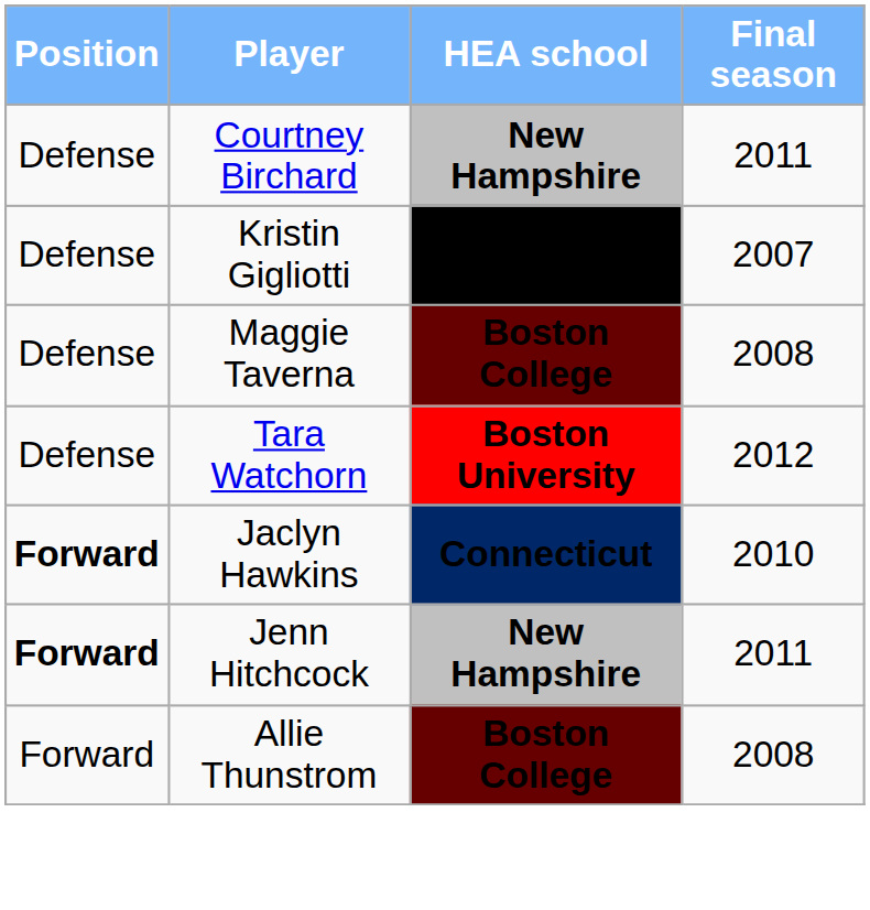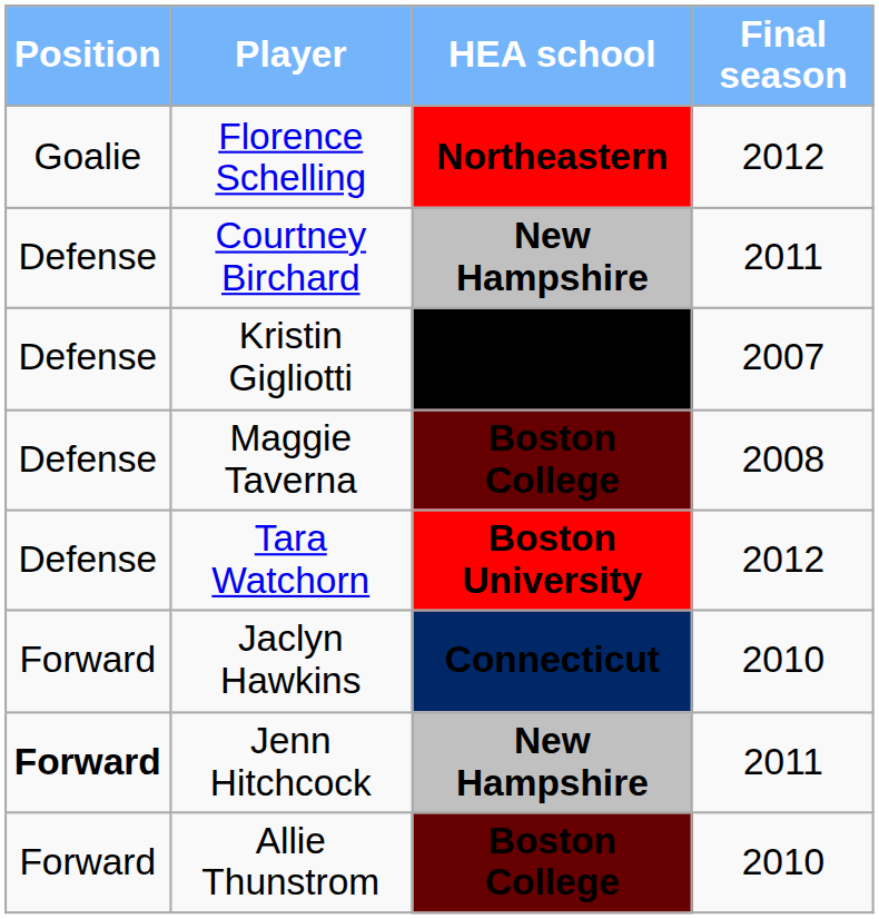 <table class="wikitable" style="width:60%;">
 <tr style="text-align:center; background:#74b4fa; color:white;">
 <td><strong>Position</strong></td>
 <td><strong>Player</strong></td>
 <td><strong>HEA school</strong></td>
 <td><strong>Final season</strong></td>
+</tr>
+<tr style="text-align:center;" bgcolor="">
+<td>Goalie</td>
+<td><a href='#'>Florence Schelling</a></td>
+<td style="background:red;"><span><strong>Northeastern</strong></span></td>
+<td>2012</td>
 </tr>
 <tr style="text-align:center;" bgcolor="">
 <td>Defense</td>
 <td><a href='#'>Courtney Birchard</a></td>
 <td style="background:silver;"><span> <strong>New Hampshire</strong></span></td>
 <td>2011</td>
 </tr>
 <tr style="text-align:center;" bgcolor="">
 <td>Defense</td>
 <td>Kristin Gigliotti</td>
 <td style="background:black;"><span><strong>Providence</strong></span></td>
 <td>2007</td>
 </tr>
 <tr style="text-align:center;" bgcolor="">
 <td>Defense</td>
 <td>Maggie Taverna</td>
 <td style="background:#600;"><span> <strong>Boston College</strong></span></td>
 <td>2008</td>
 </tr>
 <tr style="text-align:center;" bgcolor="">
 <td>Defense</td>
 <td><a href='#'>Tara Watchorn</a></td>
 <td style="background:red;"><span><strong>Boston University</strong></span></td>
 <td>2012</td>
 </tr>
 <tr style="text-align:center;" bgcolor="">
-<td><strong>Forward</strong></td>
+<td>Forward</td>
 <td>Jaclyn Hawkins</td>
 <td style="background:#002868;"><span><strong>Connecticut</strong></span></td>
 <td>2010</td>
 </tr>
 <tr style="text-align:center;" bgcolor="">
 <td><strong>Forward</strong></td>
 <td>Jenn Hitchcock</td>
 <td style="background:silver;"><span> <strong>New Hampshire</strong></span></td>
 <td>2011</td>
 </tr>
 <tr style="text-align:center;" bgcolor="">
 <td>Forward</td>
 <td>Allie Thunstrom</td>
 <td style="background:#600;"><span> <strong>Boston College</strong></span></td>
-<td>2008</td>
+<td>2010</td>
 </tr>
 </table>
